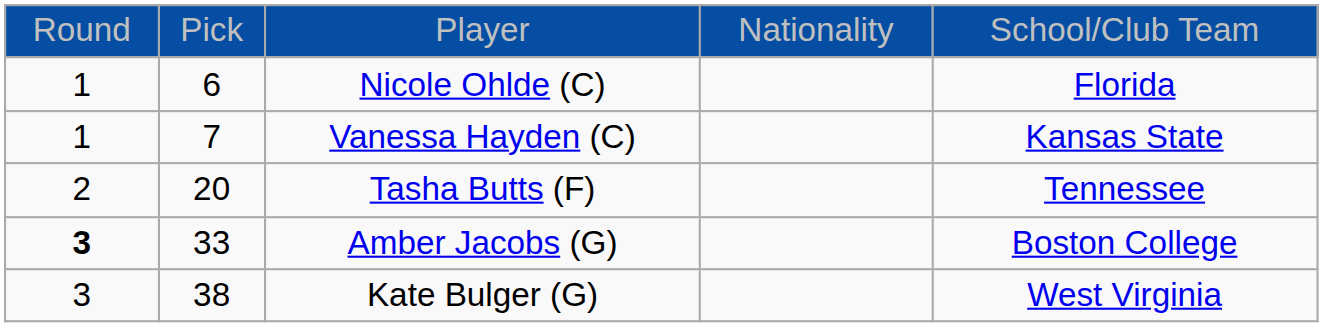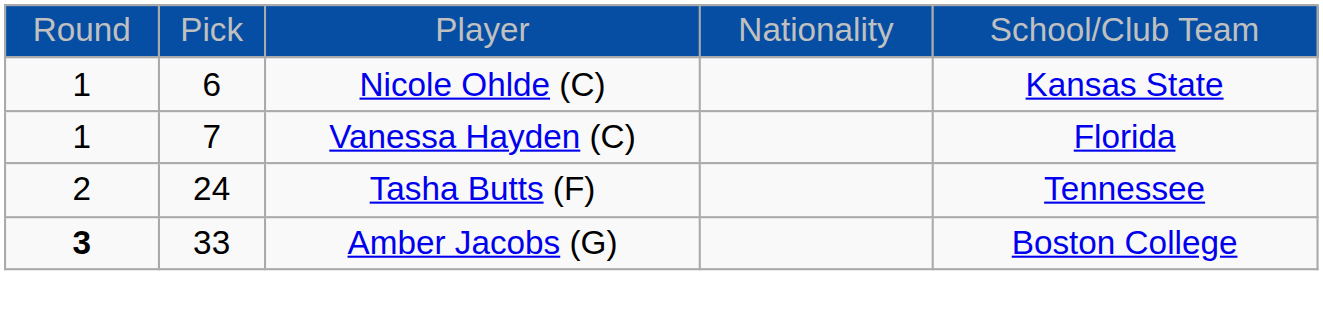 <table class="wikitable" width="50%">
 <tr align="center" style="background:#054ea4; color:silver;">
 <td>Round</td>
 <td>Pick</td>
 <td>Player</td>
 <td>Nationality</td>
 <td>School/Club Team</td>
 </tr>
 <tr align="center">
 <td>1</td>
 <td>6</td>
 <td><a href='#'>Nicole Ohlde</a> (C)</td>
 <td></td>
-<td><a href='#'>Florida</a></td>
+<td><a href='#'>Kansas State</a></td>
 </tr>
 <tr align="center">
 <td>1</td>
 <td>7</td>
 <td><a href='#'>Vanessa Hayden</a> (C)</td>
 <td></td>
-<td><a href='#'>Kansas State</a></td>
+<td><a href='#'>Florida</a></td>
 </tr>
 <tr align="center">
 <td>2</td>
-<td>20</td>
+<td>24</td>
 <td><a href='#'>Tasha Butts</a> (F)</td>
 <td></td>
 <td><a href='#'>Tennessee</a></td>
 </tr>
 <tr align="center">
 <td><strong>3</strong></td>
 <td>33</td>
 <td><a href='#'>Amber Jacobs</a> (G)</td>
 <td></td>
 <td><a href='#'>Boston College</a></td>
 </tr>
-<tr align="center">
-<td>3</td>
-<td>38</td>
-<td>Kate Bulger (G)</td>
-<td></td>
-<td><a href='#'>West Virginia</a></td>
-</tr>
 </table>
